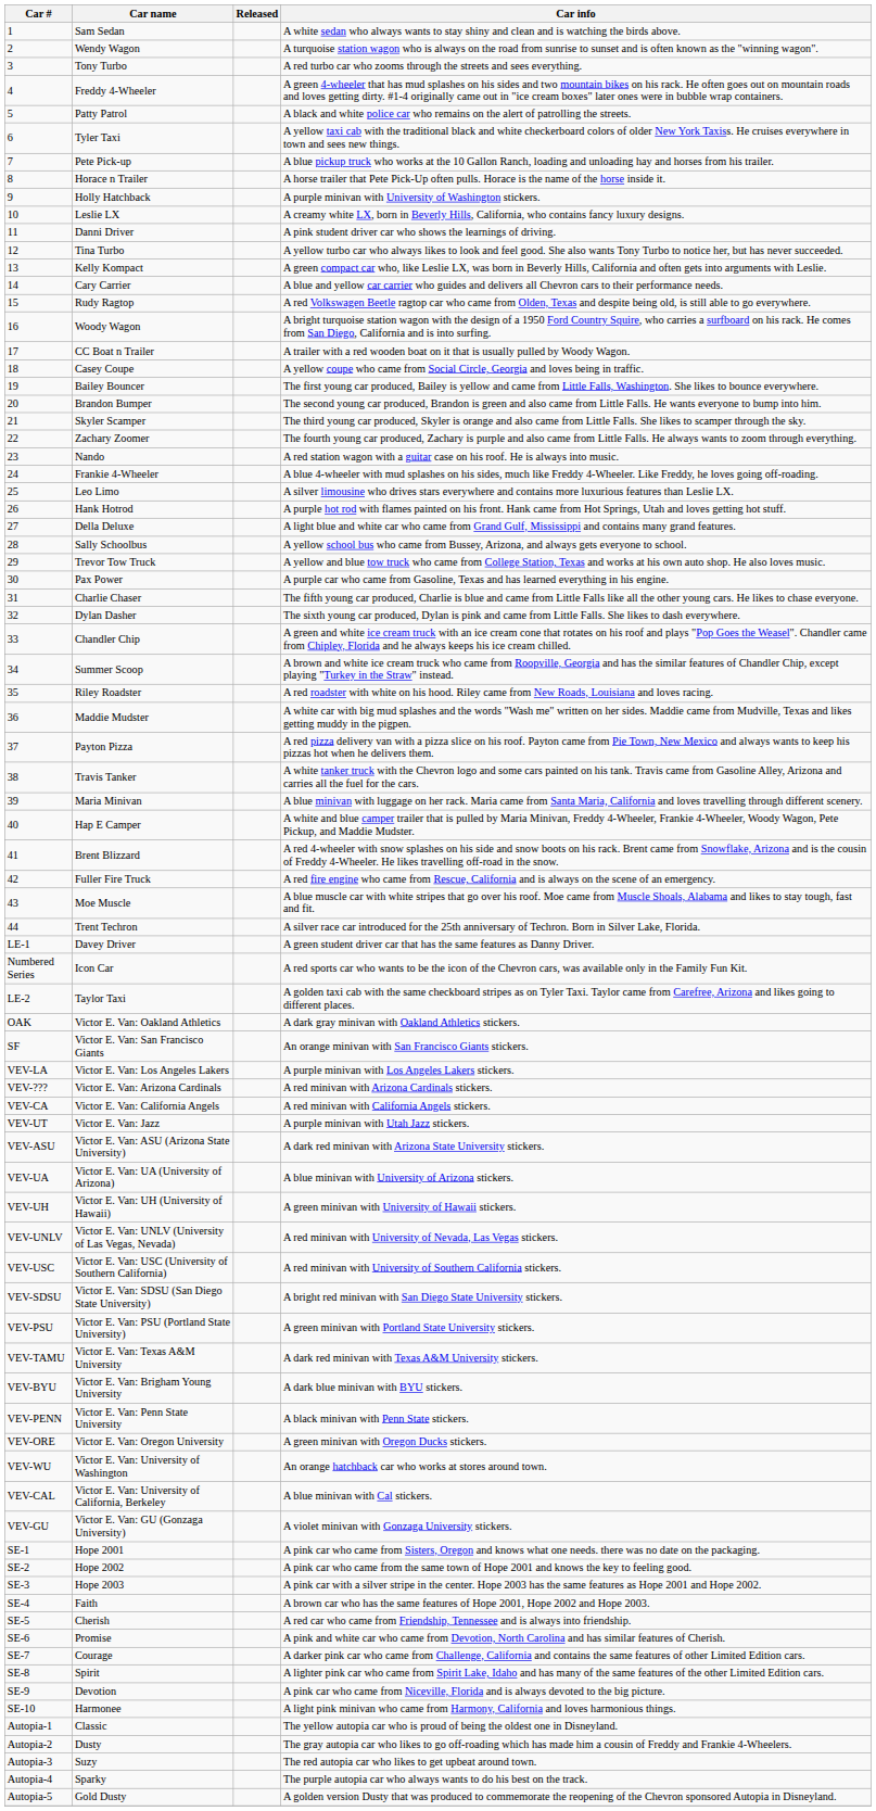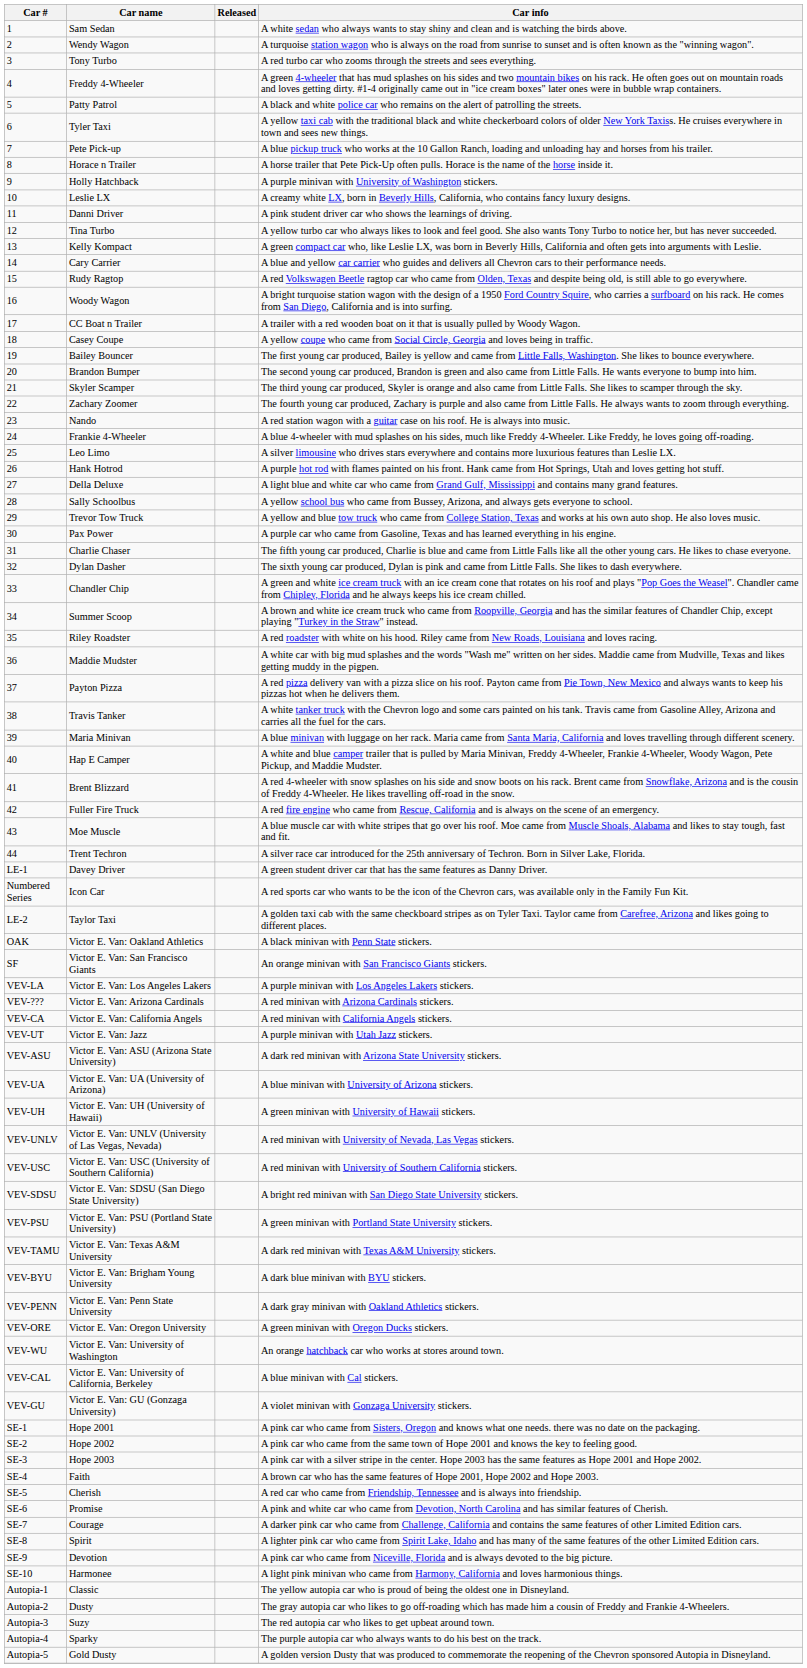 <table class="wikitable sortable">
 <tr>
 <th>Car #</th>
 <th>Car name</th>
 <th>Released</th>
 <th>Car info</th>
 </tr>
 <tr>
 <td>1</td>
 <td>Sam Sedan</td>
 <td></td>
 <td>A white <a href='#'>sedan</a> who always wants to stay shiny and clean and is watching the birds above.</td>
 </tr>
 <tr>
 <td>2</td>
 <td>Wendy Wagon</td>
 <td></td>
 <td>A turquoise <a href='#'>station wagon</a> who is always on the road from sunrise to sunset and is often known as the "winning wagon".</td>
 </tr>
 <tr>
 <td>3</td>
 <td>Tony Turbo</td>
 <td></td>
 <td>A red turbo car who zooms through the streets and sees everything.</td>
 </tr>
 <tr>
 <td>4</td>
 <td>Freddy 4-Wheeler</td>
 <td></td>
 <td>A green <a href='#'>4-wheeler</a> that has mud splashes on his sides and two <a href='#'>mountain bikes</a> on his rack. He often goes  out on mountain roads and loves getting dirty. #1-4 originally came out in "ice cream boxes" later ones were in bubble wrap containers.</td>
 </tr>
 <tr>
 <td>5</td>
 <td>Patty Patrol</td>
 <td></td>
 <td>A black and white <a href='#'>police car</a> who remains on the alert of patrolling the streets.</td>
 </tr>
 <tr>
 <td>6</td>
 <td>Tyler Taxi</td>
 <td></td>
 <td>A yellow <a href='#'>taxi cab</a> with the traditional black and white checkerboard colors of older <a href='#'>New York Taxis</a>s. He cruises everywhere in town and sees new things.</td>
 </tr>
 <tr>
 <td>7</td>
 <td>Pete Pick-up</td>
 <td></td>
 <td>A blue <a href='#'>pickup truck</a> who works at the 10 Gallon Ranch, loading and unloading hay and horses from his trailer.</td>
 </tr>
 <tr>
 <td>8</td>
 <td>Horace n Trailer</td>
 <td></td>
 <td>A horse trailer that Pete Pick-Up often pulls. Horace is the name of the <a href='#'>horse</a> inside it.</td>
 </tr>
 <tr>
 <td>9</td>
 <td>Holly Hatchback</td>
 <td></td>
 <td>A purple minivan with <a href='#'>University of Washington</a> stickers.</td>
 </tr>
 <tr>
 <td>10</td>
 <td>Leslie LX</td>
 <td></td>
 <td>A creamy white <a href='#'>LX</a>, born in <a href='#'>Beverly Hills</a>, California, who contains fancy luxury designs.</td>
 </tr>
 <tr>
 <td>11</td>
 <td>Danni Driver</td>
 <td></td>
 <td>A pink student driver car who shows the learnings of driving.</td>
 </tr>
 <tr>
 <td>12</td>
 <td>Tina Turbo</td>
 <td></td>
 <td>A yellow turbo car who always likes to look and feel good. She also wants Tony Turbo to notice her, but has never succeeded.</td>
 </tr>
 <tr>
 <td>13</td>
 <td>Kelly Kompact</td>
 <td></td>
 <td>A green <a href='#'>compact car</a> who, like Leslie LX, was born in Beverly Hills, California and often gets into arguments with Leslie.</td>
 </tr>
 <tr>
 <td>14</td>
 <td>Cary Carrier</td>
 <td></td>
 <td>A blue and yellow <a href='#'>car carrier</a> who guides and delivers all Chevron cars to their performance needs.</td>
 </tr>
 <tr>
 <td>15</td>
 <td>Rudy Ragtop</td>
 <td></td>
 <td>A red <a href='#'>Volkswagen Beetle</a> ragtop car who came from <a href='#'>Olden, Texas</a> and despite being old, is still able to go everywhere.</td>
 </tr>
 <tr>
 <td>16</td>
 <td>Woody Wagon</td>
 <td></td>
 <td>A bright turquoise station wagon with the design of a 1950 <a href='#'>Ford Country Squire</a>, who carries a <a href='#'>surfboard</a> on his rack. He comes from <a href='#'>San Diego</a>, California and is into surfing.</td>
 </tr>
 <tr>
 <td>17</td>
 <td>CC Boat n Trailer</td>
 <td></td>
 <td>A trailer with a red wooden boat on it that is usually pulled by Woody Wagon.</td>
 </tr>
 <tr>
 <td>18</td>
 <td>Casey Coupe</td>
 <td></td>
 <td>A yellow <a href='#'>coupe</a> who came from <a href='#'>Social Circle, Georgia</a> and loves being in traffic.</td>
 </tr>
 <tr>
 <td>19</td>
 <td>Bailey Bouncer</td>
 <td></td>
 <td>The first young car produced, Bailey is yellow and came from <a href='#'>Little Falls, Washington</a>. She likes to bounce everywhere.</td>
 </tr>
 <tr>
 <td>20</td>
 <td>Brandon Bumper</td>
 <td></td>
 <td>The second young car produced, Brandon is green and also came from Little Falls. He wants everyone to bump into him.</td>
 </tr>
 <tr>
 <td>21</td>
 <td>Skyler Scamper</td>
 <td></td>
 <td>The third young car produced, Skyler is orange and also came from Little Falls. She likes to scamper through the sky.</td>
 </tr>
 <tr>
 <td>22</td>
 <td>Zachary Zoomer</td>
 <td></td>
 <td>The fourth young car produced, Zachary is purple and also came from Little Falls. He always wants to zoom through everything.</td>
 </tr>
 <tr>
 <td>23</td>
 <td>Nando</td>
 <td></td>
 <td>A red station wagon with a <a href='#'>guitar</a> case on his roof. He is always into music.</td>
 </tr>
 <tr>
 <td>24</td>
 <td>Frankie 4-Wheeler</td>
 <td></td>
 <td>A blue 4-wheeler with mud splashes on his sides, much like Freddy 4-Wheeler. Like Freddy, he loves going off-roading.</td>
 </tr>
 <tr>
 <td>25</td>
 <td>Leo Limo</td>
 <td></td>
 <td>A silver <a href='#'>limousine</a> who drives stars everywhere and contains more luxurious features than Leslie LX.</td>
 </tr>
 <tr>
 <td>26</td>
 <td>Hank Hotrod</td>
 <td></td>
 <td>A purple <a href='#'>hot rod</a> with flames painted on his front. Hank came from Hot Springs, Utah and loves getting hot stuff.</td>
 </tr>
 <tr>
 <td>27</td>
 <td>Della Deluxe</td>
 <td></td>
 <td>A light blue and white car who came from <a href='#'>Grand Gulf, Mississippi</a> and contains many grand features.</td>
 </tr>
 <tr>
 <td>28</td>
 <td>Sally Schoolbus</td>
 <td></td>
 <td>A yellow <a href='#'>school bus</a> who came from Bussey, Arizona, and always gets everyone to school.</td>
 </tr>
 <tr>
 <td>29</td>
 <td>Trevor Tow Truck</td>
 <td></td>
 <td>A yellow and blue <a href='#'>tow truck</a> who came from <a href='#'>College Station, Texas</a> and works at his own auto shop. He also loves music.</td>
 </tr>
 <tr>
 <td>30</td>
 <td>Pax Power</td>
 <td></td>
 <td>A purple car who came from Gasoline, Texas and has learned everything in his engine.</td>
 </tr>
 <tr>
 <td>31</td>
 <td>Charlie Chaser</td>
 <td></td>
 <td>The fifth young car produced, Charlie is blue and came from Little Falls like all the other young cars. He likes to chase everyone.</td>
 </tr>
 <tr>
 <td>32</td>
 <td>Dylan Dasher</td>
 <td></td>
 <td>The sixth young car produced, Dylan is pink and came from Little Falls. She likes to dash everywhere.</td>
 </tr>
 <tr>
 <td>33</td>
 <td>Chandler Chip</td>
 <td></td>
 <td>A green and white <a href='#'>ice cream truck</a> with an ice cream cone that rotates on his roof and plays "<a href='#'>Pop Goes the Weasel</a>". Chandler came from <a href='#'>Chipley, Florida</a> and he always keeps his ice cream chilled.</td>
 </tr>
 <tr>
 <td>34</td>
 <td>Summer Scoop</td>
 <td></td>
 <td>A brown and white ice cream truck who came from <a href='#'>Roopville, Georgia</a> and has the similar features of Chandler Chip, except playing "<a href='#'>Turkey in the Straw</a>" instead.</td>
 </tr>
 <tr>
 <td>35</td>
 <td>Riley Roadster</td>
 <td></td>
 <td>A red <a href='#'>roadster</a> with white on his hood. Riley came from <a href='#'>New Roads, Louisiana</a> and loves racing.</td>
 </tr>
 <tr>
 <td>36</td>
 <td>Maddie Mudster</td>
 <td></td>
 <td>A white car with big mud splashes and the words "Wash me" written on her sides. Maddie came from Mudville, Texas and likes getting muddy in the pigpen.</td>
 </tr>
 <tr>
 <td>37</td>
 <td>Payton Pizza</td>
 <td></td>
 <td>A red <a href='#'>pizza</a> delivery van with a pizza slice on his roof. Payton came from <a href='#'>Pie Town, New Mexico</a> and always wants to keep his pizzas hot when he delivers them.</td>
 </tr>
 <tr>
 <td>38</td>
 <td>Travis Tanker</td>
 <td></td>
 <td>A white <a href='#'>tanker truck</a> with the Chevron logo and some cars painted on his tank. Travis came from Gasoline Alley, Arizona and carries all the fuel for the cars.</td>
 </tr>
 <tr>
 <td>39</td>
 <td>Maria Minivan</td>
 <td></td>
 <td>A blue <a href='#'>minivan</a> with luggage on her rack. Maria came from <a href='#'>Santa Maria, California</a> and loves travelling through different scenery.</td>
 </tr>
 <tr>
 <td>40</td>
 <td>Hap E Camper</td>
 <td></td>
 <td>A white and blue <a href='#'>camper</a> trailer that is pulled by Maria Minivan, Freddy 4-Wheeler, Frankie 4-Wheeler, Woody Wagon, Pete Pickup, and Maddie Mudster.</td>
 </tr>
 <tr>
 <td>41</td>
 <td>Brent Blizzard</td>
 <td></td>
 <td>A red 4-wheeler with snow splashes on his side and snow boots on his rack. Brent came from <a href='#'>Snowflake, Arizona</a> and  is the cousin of Freddy 4-Wheeler. He likes travelling off-road in the snow.</td>
 </tr>
 <tr>
 <td>42</td>
 <td>Fuller Fire Truck</td>
 <td></td>
 <td>A red <a href='#'>fire engine</a> who came from <a href='#'>Rescue, California</a> and is always on the scene of an emergency.</td>
 </tr>
 <tr>
 <td>43</td>
 <td>Moe Muscle</td>
 <td></td>
 <td>A blue muscle car with white stripes that go over his roof. Moe came from <a href='#'>Muscle Shoals, Alabama</a> and likes to stay tough, fast and fit.</td>
 </tr>
 <tr>
 <td>44</td>
 <td>Trent Techron</td>
 <td></td>
 <td>A silver race car introduced for the 25th anniversary of Techron. Born in Silver Lake, Florida.</td>
 </tr>
 <tr>
 <td>LE-1</td>
 <td>Davey Driver</td>
 <td></td>
 <td>A green student driver car that has the same features as Danny Driver.</td>
 </tr>
 <tr>
 <td>Numbered Series</td>
 <td>Icon Car</td>
 <td></td>
 <td>A red sports car who wants to be the icon of the Chevron cars, was available only in the Family Fun Kit.</td>
 </tr>
 <tr>
 <td>LE-2</td>
 <td>Taylor Taxi</td>
 <td></td>
 <td>A golden taxi cab with the same checkboard stripes as on Tyler Taxi. Taylor came from <a href='#'>Carefree, Arizona</a> and likes going to different places.</td>
 </tr>
 <tr>
 <td>OAK</td>
 <td>Victor E. Van: Oakland Athletics</td>
 <td></td>
-<td>A dark gray minivan with <a href='#'>Oakland Athletics</a> stickers.</td>
+<td>A black minivan with <a href='#'>Penn State</a> stickers.</td>
 </tr>
 <tr>
 <td>SF</td>
 <td>Victor E. Van: San Francisco Giants</td>
 <td></td>
 <td>An orange minivan with <a href='#'>San Francisco Giants</a> stickers.</td>
 </tr>
 <tr>
 <td>VEV-LA</td>
 <td>Victor E. Van: Los Angeles Lakers</td>
 <td></td>
 <td>A purple minivan with <a href='#'>Los Angeles Lakers</a> stickers.</td>
 </tr>
 <tr>
 <td>VEV-???</td>
 <td>Victor E. Van: Arizona Cardinals</td>
 <td></td>
 <td>A red minivan with <a href='#'>Arizona Cardinals</a> stickers.</td>
 </tr>
 <tr>
 <td>VEV-CA</td>
 <td>Victor E. Van: California Angels</td>
 <td></td>
 <td>A red minivan with <a href='#'>California Angels</a> stickers.</td>
 </tr>
 <tr>
 <td>VEV-UT</td>
 <td>Victor E. Van: Jazz</td>
 <td></td>
 <td>A purple minivan with <a href='#'>Utah Jazz</a> stickers.</td>
 </tr>
 <tr>
 <td>VEV-ASU</td>
 <td>Victor E. Van: ASU (Arizona State University)</td>
 <td></td>
 <td>A dark red minivan with <a href='#'>Arizona State University</a> stickers.</td>
 </tr>
 <tr>
 <td>VEV-UA</td>
 <td>Victor E. Van: UA (University of Arizona)</td>
 <td></td>
 <td>A blue minivan with <a href='#'>University of Arizona</a> stickers.</td>
 </tr>
 <tr>
 <td>VEV-UH</td>
 <td>Victor E. Van: UH (University of Hawaii)</td>
 <td></td>
 <td>A green minivan with <a href='#'>University of Hawaii</a> stickers.</td>
 </tr>
 <tr>
 <td>VEV-UNLV</td>
 <td>Victor E. Van: UNLV (University of Las Vegas, Nevada)</td>
 <td></td>
 <td>A red minivan with <a href='#'>University of Nevada, Las Vegas</a> stickers.</td>
 </tr>
 <tr>
 <td>VEV-USC</td>
 <td>Victor E. Van: USC (University of Southern California)</td>
 <td></td>
 <td>A red minivan with <a href='#'>University of Southern California</a> stickers.</td>
 </tr>
 <tr>
 <td>VEV-SDSU</td>
 <td>Victor E. Van: SDSU (San Diego State University)</td>
 <td></td>
 <td>A bright red minivan with <a href='#'>San Diego State University</a> stickers.</td>
 </tr>
 <tr>
 <td>VEV-PSU</td>
 <td>Victor E. Van: PSU (Portland State University)</td>
 <td></td>
 <td>A green minivan with <a href='#'>Portland State University</a> stickers.</td>
 </tr>
 <tr>
 <td>VEV-TAMU</td>
 <td>Victor E. Van: Texas A&M University</td>
 <td></td>
 <td>A dark red minivan with <a href='#'>Texas A&M University</a> stickers.</td>
 </tr>
 <tr>
 <td>VEV-BYU</td>
 <td>Victor E. Van: Brigham Young University</td>
 <td></td>
 <td>A dark blue minivan with <a href='#'>BYU</a> stickers.</td>
 </tr>
 <tr>
 <td>VEV-PENN</td>
 <td>Victor E. Van: Penn State University</td>
 <td></td>
-<td>A black minivan with <a href='#'>Penn State</a> stickers.</td>
+<td>A dark gray minivan with <a href='#'>Oakland Athletics</a> stickers.</td>
 </tr>
 <tr>
 <td>VEV-ORE</td>
 <td>Victor E. Van: Oregon University</td>
 <td></td>
 <td>A green minivan with <a href='#'>Oregon Ducks</a> stickers.</td>
 </tr>
 <tr>
 <td>VEV-WU</td>
 <td>Victor E. Van: University of Washington</td>
 <td></td>
 <td>An orange <a href='#'>hatchback</a> car who works at stores around town.</td>
 </tr>
 <tr>
 <td>VEV-CAL</td>
 <td>Victor E. Van: University of California, Berkeley</td>
 <td></td>
 <td>A blue minivan with <a href='#'>Cal</a> stickers.</td>
 </tr>
 <tr>
 <td>VEV-GU</td>
 <td>Victor E. Van: GU (Gonzaga University)</td>
 <td></td>
 <td>A violet minivan with <a href='#'>Gonzaga University</a> stickers.</td>
 </tr>
 <tr>
 <td>SE-1</td>
 <td>Hope 2001</td>
 <td></td>
 <td>A pink car who came from <a href='#'>Sisters, Oregon</a> and knows what one needs. there was no date on the packaging.</td>
 </tr>
 <tr>
 <td>SE-2</td>
 <td>Hope 2002</td>
 <td></td>
 <td>A pink car who came from the same town of Hope 2001 and knows the key to feeling good.</td>
 </tr>
 <tr>
 <td>SE-3</td>
 <td>Hope 2003</td>
 <td></td>
 <td>A pink car with a silver stripe in the center. Hope 2003 has the same features as Hope 2001 and Hope 2002.</td>
 </tr>
 <tr>
 <td>SE-4</td>
 <td>Faith</td>
 <td></td>
 <td>A brown car who has the same features of Hope 2001, Hope 2002 and Hope 2003.</td>
 </tr>
 <tr>
 <td>SE-5</td>
 <td>Cherish</td>
 <td></td>
 <td>A red car who came from <a href='#'>Friendship, Tennessee</a> and is always into friendship.</td>
 </tr>
 <tr>
 <td>SE-6</td>
 <td>Promise</td>
 <td></td>
 <td>A pink and white car who came from <a href='#'>Devotion, North Carolina</a> and has similar features of Cherish.</td>
 </tr>
 <tr>
 <td>SE-7</td>
 <td>Courage</td>
 <td></td>
 <td>A darker pink car who came from <a href='#'>Challenge, California</a> and contains the same features of other Limited Edition cars.</td>
 </tr>
 <tr>
 <td>SE-8</td>
 <td>Spirit</td>
 <td></td>
 <td>A lighter pink car who came from <a href='#'>Spirit Lake, Idaho</a> and has many of the same features of the other Limited Edition cars.</td>
 </tr>
 <tr>
 <td>SE-9</td>
 <td>Devotion</td>
 <td></td>
 <td>A pink car who came from <a href='#'>Niceville, Florida</a> and is always devoted to the big picture.</td>
 </tr>
 <tr>
 <td>SE-10</td>
 <td>Harmonee</td>
 <td></td>
 <td>A light pink minivan who came from <a href='#'>Harmony, California</a> and  loves harmonious things.</td>
 </tr>
 <tr>
 <td>Autopia-1</td>
 <td>Classic</td>
 <td></td>
 <td>The yellow autopia car who is proud of being the oldest one in Disneyland.</td>
 </tr>
 <tr>
 <td>Autopia-2</td>
 <td>Dusty</td>
 <td></td>
 <td>The gray autopia car who likes to go off-roading which has made him a cousin of Freddy and Frankie 4-Wheelers.</td>
 </tr>
 <tr>
 <td>Autopia-3</td>
 <td>Suzy</td>
 <td></td>
 <td>The red autopia car who likes to get upbeat around town.</td>
 </tr>
 <tr>
 <td>Autopia-4</td>
 <td>Sparky</td>
 <td></td>
 <td>The purple autopia car who always wants to do his best on the track.</td>
 </tr>
 <tr>
 <td>Autopia-5</td>
 <td>Gold Dusty</td>
 <td></td>
 <td>A golden version Dusty that was produced to commemorate the reopening of the Chevron sponsored Autopia in Disneyland.</td>
 </tr>
 <tr>
 </tr>
 </table>
